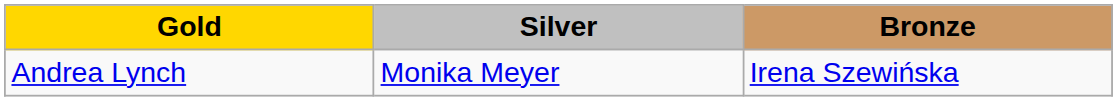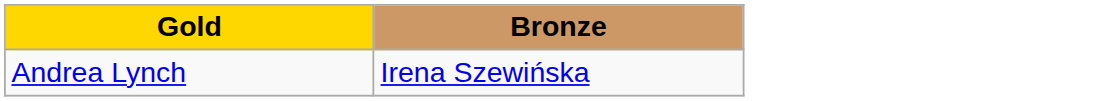 <table class="wikitable" style="text-align:left">
 <tr align="center">
 <td width=200 bgcolor=gold><strong>Gold</strong></td>
-<td width=200 bgcolor=silver><strong>Silver</strong></td>
 <td width=200 bgcolor=CC9966><strong>Bronze</strong></td>
 </tr>
 <tr>
 <td><a href='#'>Andrea Lynch</a><br><em></em></td>
-<td><a href='#'>Monika Meyer</a><br><em></em></td>
 <td><a href='#'>Irena Szewińska</a><br><em></em></td>
 </tr>
 </table>
